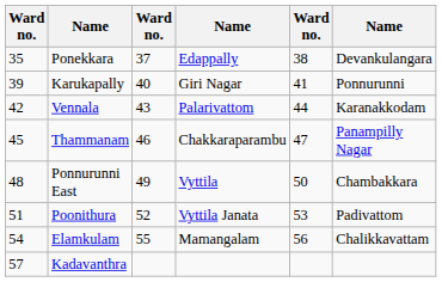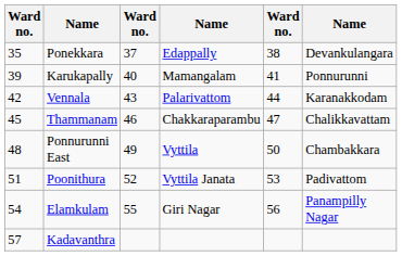 <table class="wikitable sortable" style="font-size: 95%;">
 <tr>
 <th width="20px">Ward no.</th>
 <th width="75px">Name</th>
 <th width="20px">Ward no.</th>
 <th width="75px">Name</th>
 <th width="20px">Ward no.</th>
 <th width="75px">Name</th>
 </tr>
 <tr>
 <td>35</td>
 <td>Ponekkara</td>
 <td>37</td>
 <td><a href='#'>Edappally</a></td>
 <td>38</td>
 <td>Devankulangara</td>
 </tr>
 <tr>
 <td>39</td>
 <td>Karukapally</td>
 <td>40</td>
-<td>Giri Nagar</td>
+<td>Mamangalam</td>
 <td>41</td>
 <td>Ponnurunni</td>
 </tr>
 <tr>
 <td>42</td>
 <td><a href='#'>Vennala</a></td>
 <td>43</td>
 <td><a href='#'>Palarivattom</a></td>
 <td>44</td>
 <td>Karanakkodam</td>
 </tr>
 <tr>
 <td>45</td>
 <td><a href='#'>Thammanam</a></td>
 <td>46</td>
 <td>Chakkaraparambu</td>
 <td>47</td>
-<td><a href='#'>Panampilly Nagar</a></td>
+<td>Chalikkavattam</td>
 </tr>
 <tr>
 <td>48</td>
 <td>Ponnurunni East</td>
 <td>49</td>
 <td><a href='#'>Vyttila</a></td>
 <td>50</td>
 <td>Chambakkara</td>
 </tr>
 <tr>
 <td>51</td>
 <td><a href='#'>Poonithura</a></td>
 <td>52</td>
 <td><a href='#'>Vyttila</a> Janata</td>
 <td>53</td>
 <td>Padivattom</td>
 </tr>
 <tr>
 <td>54</td>
 <td><a href='#'>Elamkulam</a></td>
 <td>55</td>
-<td>Mamangalam</td>
+<td>Giri Nagar</td>
 <td>56</td>
-<td>Chalikkavattam</td>
+<td><a href='#'>Panampilly Nagar</a></td>
 </tr>
 <tr>
 <td>57</td>
 <td><a href='#'>Kadavanthra</a></td>
 <td></td>
 <td></td>
 <td></td>
 <td></td>
 </tr>
 </table>
